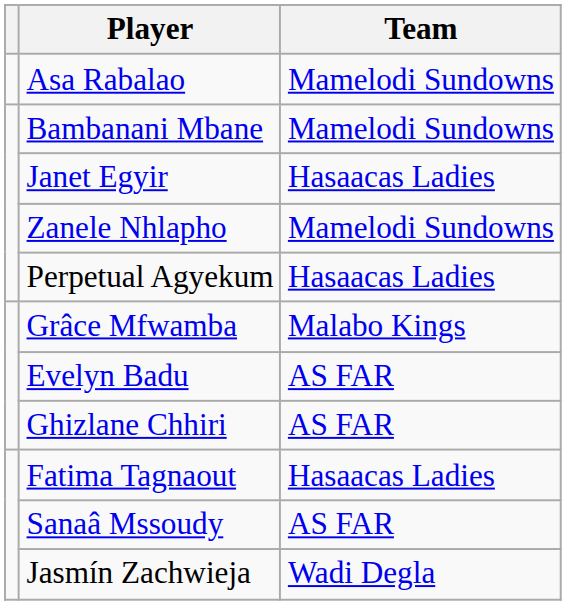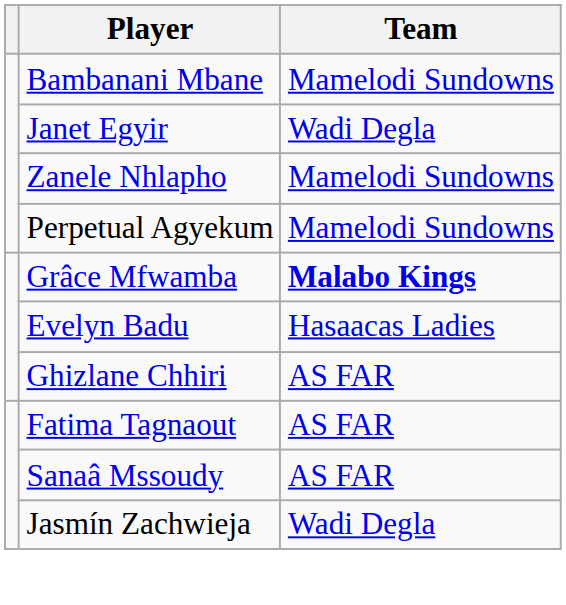 <table class="wikitable">
 <tr>
 <th></th>
 <th>Player</th>
 <th>Team</th>
-</tr>
-<tr>
-<td></td>
-<td align="left"> <a href='#'>Asa Rabalao</a></td>
-<td align="left"> <a href='#'>Mamelodi Sundowns</a></td>
 </tr>
 <tr>
 <td rowspan="4"></td>
 <td align="left"> <a href='#'>Bambanani Mbane</a></td>
 <td align="left"> <a href='#'>Mamelodi Sundowns</a></td>
 </tr>
 <tr>
 <td align="left"> <a href='#'>Janet Egyir</a></td>
-<td align="left"> <a href='#'>Hasaacas Ladies</a></td>
+<td align="left"> <a href='#'>Wadi Degla</a></td>
 </tr>
 <tr>
 <td align="left"> <a href='#'>Zanele Nhlapho</a></td>
 <td align="left"> <a href='#'>Mamelodi Sundowns</a></td>
 </tr>
 <tr>
 <td align="left"> Perpetual Agyekum</td>
-<td align="left"> <a href='#'>Hasaacas Ladies</a></td>
+<td align="left"> <a href='#'>Mamelodi Sundowns</a></td>
 </tr>
 <tr>
 <td rowspan="3"></td>
 <td align="left"> <a href='#'>Grâce Mfwamba</a></td>
-<td align="left"> <a href='#'>Malabo Kings</a></td>
+<td align="left"><strong> <a href='#'>Malabo Kings</a></strong></td>
 </tr>
 <tr>
 <td align="left"> <a href='#'>Evelyn Badu</a></td>
-<td align="left"> <a href='#'>AS FAR</a></td>
+<td align="left"> <a href='#'>Hasaacas Ladies</a></td>
 </tr>
 <tr>
 <td> <a href='#'>Ghizlane Chhiri</a></td>
 <td> <a href='#'>AS FAR</a></td>
 </tr>
 <tr>
 <td rowspan="3"></td>
 <td align="left"> <a href='#'>Fatima Tagnaout</a></td>
-<td align="left"> <a href='#'>Hasaacas Ladies</a></td>
+<td align="left"> <a href='#'>AS FAR</a></td>
 </tr>
 <tr>
 <td align="left"> <a href='#'>Sanaâ Mssoudy</a></td>
 <td align="left"> <a href='#'>AS FAR</a></td>
 </tr>
 <tr>
 <td align="left"> Jasmín Zachwieja</td>
 <td align="left"> <a href='#'>Wadi Degla</a></td>
 </tr>
 </table>
